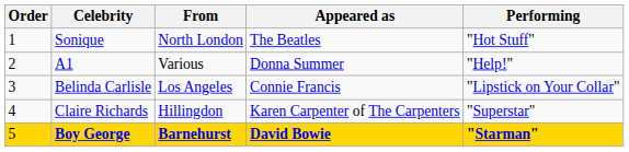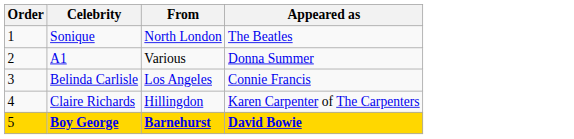 <table class="wikitable">
 <tr>
 <th>Order</th>
 <th>Celebrity</th>
 <th>From</th>
 <th>Appeared as</th>
-<th>Performing</th>
 </tr>
 <tr>
 <td>1</td>
 <td><a href='#'>Sonique</a></td>
 <td><a href='#'>North London</a></td>
 <td><a href='#'>The Beatles</a></td>
-<td>"<a href='#'>Hot Stuff</a>"</td>
 </tr>
 <tr>
 <td>2</td>
 <td><a href='#'>A1</a></td>
 <td>Various</td>
 <td><a href='#'>Donna Summer</a></td>
-<td>"<a href='#'>Help!</a>"</td>
 </tr>
 <tr>
 <td>3</td>
 <td><a href='#'>Belinda Carlisle</a></td>
 <td><a href='#'>Los Angeles</a></td>
 <td><a href='#'>Connie Francis</a></td>
-<td>"<a href='#'>Lipstick on Your Collar</a>"</td>
 </tr>
 <tr>
 <td>4</td>
 <td><a href='#'>Claire Richards</a></td>
 <td><a href='#'>Hillingdon</a></td>
 <td><a href='#'>Karen Carpenter</a> of <a href='#'>The Carpenters</a></td>
-<td>"<a href='#'>Superstar</a>"</td>
 </tr>
 <tr style="background:gold;">
 <td>5</td>
 <td><strong><a href='#'>Boy George</a></strong></td>
 <td><strong><a href='#'>Barnehurst</a></strong></td>
 <td><strong><a href='#'>David Bowie</a></strong></td>
-<td><strong>"<a href='#'>Starman</a>"</strong></td>
 </tr>
 </table>
